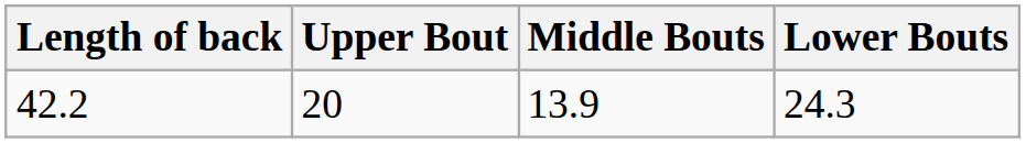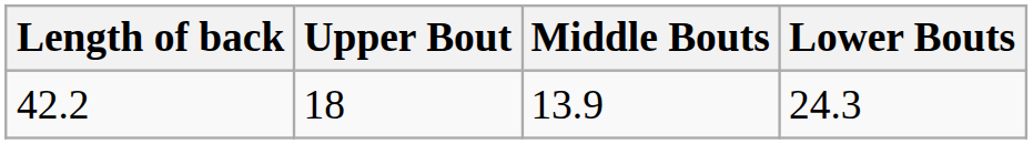 <table class="wikitable" style="Margin:auto">
 <tr>
 <th>Length of back</th>
 <th>Upper Bout</th>
 <th>Middle Bouts</th>
 <th>Lower Bouts</th>
 </tr>
 <tr>
 <td>42.2</td>
-<td>20</td>
+<td>18</td>
 <td>13.9</td>
 <td>24.3</td>
 </tr>
 </table>
